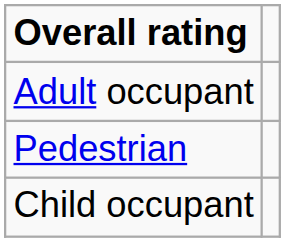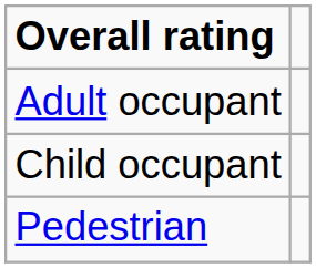 <table class="wikitable">
 <tr>
 <td><strong>Overall rating</strong></td>
 <td></td>
 </tr>
 <tr>
 <td><a href='#'>Adult</a> occupant</td>
 <td></td>
 </tr>
 <tr>
+<td>Child occupant</td>
+<td></td>
+</tr>
+<tr>
 <td><a href='#'>Pedestrian</a></td>
 <td></td>
 </tr>
-<tr>
-<td>Child occupant</td>
-<td></td>
-</tr>
 </table>
